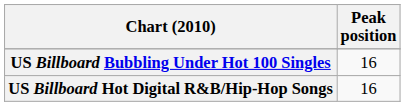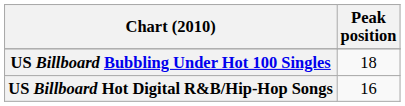 <table class="wikitable sortable plainrowheaders">
 <tr>
 <th align="left">Chart (2010)</th>
 <th align="left">Peak<br>position</th>
 </tr>
 <tr>
 </tr>
 <tr>
 <th scope="row">US <em>Billboard</em> <a href='#'>Bubbling Under Hot 100 Singles</a></th>
-<td style="text-align:center;">16</td>
+<td style="text-align:center;">18</td>
 </tr>
 <tr>
 <th scope="row">US <em>Billboard</em> Hot Digital R&B/Hip-Hop Songs</th>
 <td style="text-align:center;">16</td>
 </tr>
 </table>
